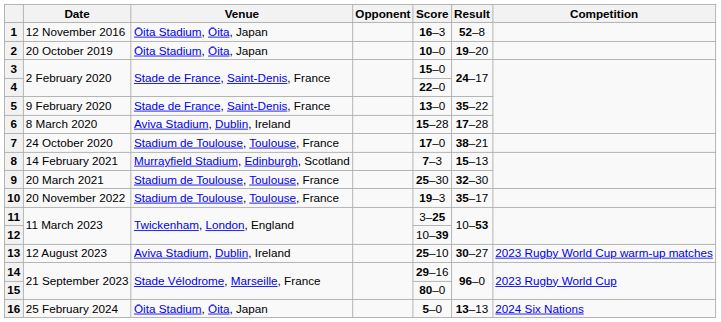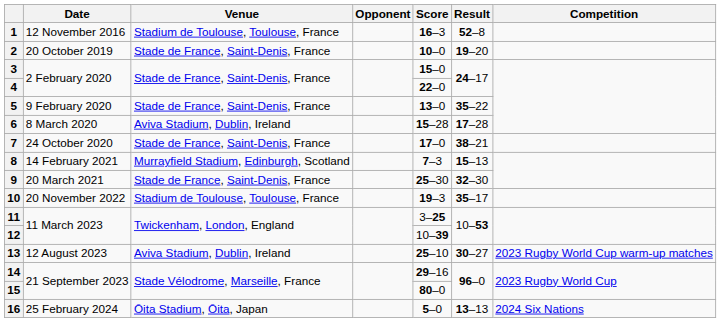 <table class="wikitable plainrowheaders" style="font-size:85%;">
 <tr>
 <th scope=col></th>
 <th scope=col data-sort-type=date>Date</th>
 <th scope=col>Venue</th>
 <th scope=col>Opponent</th>
 <th scope=col>Score</th>
 <th scope=col>Result</th>
 <th scope=col>Competition</th>
 </tr>
 <tr>
 <th scope=row>1</th>
 <td>12 November 2016</td>
-<td><a href='#'>Ōita Stadium</a>, <a href='#'>Ōita</a>, Japan</td>
+<td><a href='#'>Stadium de Toulouse</a>, <a href='#'>Toulouse</a>, France</td>
 <td></td>
 <td align=center><strong>16</strong>–3</td>
 <td align=center><strong>52</strong>–8</td>
 <td></td>
 </tr>
 <tr>
 <th scope=row>2</th>
 <td>20 October 2019</td>
-<td><a href='#'>Ōita Stadium</a>, <a href='#'>Ōita</a>, Japan</td>
+<td><a href='#'>Stade de France</a>, <a href='#'>Saint-Denis</a>, France</td>
 <td></td>
 <td align=center><strong>10</strong>–0</td>
 <td align=center><strong>19</strong>–20</td>
 <td></td>
 </tr>
 <tr>
 <th scope=row>3</th>
 <td rowspan=2>2 February 2020</td>
 <td rowspan=2><a href='#'>Stade de France</a>, <a href='#'>Saint-Denis</a>, France</td>
 <td rowspan=2></td>
 <td align=center><strong>15</strong>–0</td>
 <td rowspan=2 style="text-align:center;"><strong>24</strong>–17</td>
 <td rowspan=4></td>
 </tr>
 <tr>
 <th scope=row>4</th>
 <td align=center><strong>22</strong>–0</td>
 </tr>
 <tr>
 <th scope=row>5</th>
 <td>9 February 2020</td>
 <td><a href='#'>Stade de France</a>, <a href='#'>Saint-Denis</a>, France</td>
 <td></td>
 <td align=center><strong>13</strong>–0</td>
 <td align=center><strong>35</strong>–22</td>
 </tr>
 <tr>
 <th scope=row>6</th>
 <td>8 March 2020</td>
 <td><a href='#'>Aviva Stadium</a>, <a href='#'>Dublin</a>, Ireland</td>
 <td></td>
 <td align=center><strong>15</strong>–28</td>
 <td align=center><strong>17</strong>–28</td>
 </tr>
 <tr>
 <th scope=row>7</th>
 <td>24 October 2020</td>
-<td><a href='#'>Stadium de Toulouse</a>, <a href='#'>Toulouse</a>, France</td>
+<td><a href='#'>Stade de France</a>, <a href='#'>Saint-Denis</a>, France</td>
 <td></td>
 <td align=center><strong>17</strong>–0</td>
 <td align=center><strong>38</strong>–21</td>
 <td></td>
 </tr>
 <tr>
 <th scope=row>8</th>
 <td>14 February 2021</td>
 <td><a href='#'>Murrayfield Stadium</a>, <a href='#'>Edinburgh</a>, Scotland</td>
 <td></td>
 <td align=center><strong>7</strong>–3</td>
 <td align=center><strong>15</strong>–13</td>
 <td rowspan=2></td>
 </tr>
 <tr>
 <th scope=row>9</th>
 <td>20 March 2021</td>
-<td><a href='#'>Stadium de Toulouse</a>, <a href='#'>Toulouse</a>, France</td>
+<td><a href='#'>Stade de France</a>, <a href='#'>Saint-Denis</a>, France</td>
 <td></td>
 <td align=center><strong>25</strong>–30</td>
 <td align=center><strong>32</strong>–30</td>
 </tr>
 <tr>
 <th scope=row>10</th>
 <td>20 November 2022</td>
 <td><a href='#'>Stadium de Toulouse</a>, <a href='#'>Toulouse</a>, France</td>
 <td></td>
 <td align=center><strong>19</strong>–3</td>
 <td align=center><strong>35</strong>–17</td>
 <td></td>
 </tr>
 <tr>
 <th scope=row>11</th>
 <td rowspan=2>11 March 2023</td>
 <td rowspan=2><a href='#'>Twickenham</a>, <a href='#'>London</a>, England</td>
 <td rowspan=2></td>
 <td align=center>3–<strong>25</strong></td>
 <td rowspan=2 style="text-align:center;">10–<strong>53</strong></td>
 <td rowspan=2></td>
 </tr>
 <tr>
 <th scope=row>12</th>
 <td align=center>10–<strong>39</strong></td>
 </tr>
 <tr>
 <th scope=row>13</th>
 <td>12 August 2023</td>
 <td><a href='#'>Aviva Stadium</a>, <a href='#'>Dublin</a>, Ireland</td>
 <td></td>
 <td align=center><strong>25</strong>–10</td>
 <td align=center><strong>30</strong>–27</td>
 <td><a href='#'>2023 Rugby World Cup warm-up matches</a></td>
 </tr>
 <tr>
 <th scope=row>14</th>
 <td rowspan=2>21 September 2023</td>
 <td rowspan=2><a href='#'>Stade Vélodrome</a>, <a href='#'>Marseille</a>, France</td>
 <td rowspan=2></td>
 <td align=center><strong>29</strong>–16</td>
 <td rowspan=2 style="text-align:center;"><strong>96</strong>–0</td>
 <td rowspan=2><a href='#'>2023 Rugby World Cup</a></td>
 </tr>
 <tr>
 <th scope=row>15</th>
 <td align=center><strong>80</strong>–0</td>
 </tr>
 <tr>
 <th scope=row>16</th>
 <td>25 February 2024</td>
 <td><a href='#'>Ōita Stadium</a>, <a href='#'>Ōita</a>, Japan</td>
 <td></td>
 <td align=center><strong>5</strong>–0</td>
 <td align=center><strong>13</strong>–13</td>
 <td><a href='#'>2024 Six Nations</a></td>
 </tr>
 </table>
